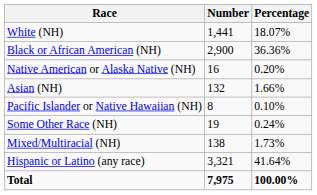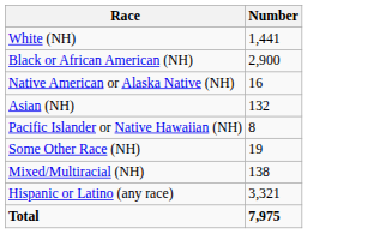 <table class="wikitable">
 <tr>
 <th>Race</th>
 <th>Number</th>
-<th>Percentage</th>
 </tr>
 <tr>
 <td><a href='#'>White</a> (NH)</td>
 <td>1,441</td>
-<td>18.07%</td>
 </tr>
 <tr>
 <td><a href='#'>Black or African American</a> (NH)</td>
 <td>2,900</td>
-<td>36.36%</td>
 </tr>
 <tr>
 <td><a href='#'>Native American</a> or <a href='#'>Alaska Native</a> (NH)</td>
 <td>16</td>
-<td>0.20%</td>
 </tr>
 <tr>
 <td><a href='#'>Asian</a> (NH)</td>
 <td>132</td>
-<td>1.66%</td>
 </tr>
 <tr>
 <td><a href='#'>Pacific Islander</a> or <a href='#'>Native Hawaiian</a> (NH)</td>
 <td>8</td>
-<td>0.10%</td>
 </tr>
 <tr>
 <td><a href='#'>Some Other Race</a> (NH)</td>
 <td>19</td>
-<td>0.24%</td>
 </tr>
 <tr>
 <td><a href='#'>Mixed/Multiracial</a> (NH)</td>
 <td>138</td>
-<td>1.73%</td>
 </tr>
 <tr>
 <td><a href='#'>Hispanic or Latino</a> (any race)</td>
 <td>3,321</td>
-<td>41.64%</td>
 </tr>
 <tr>
 <td><strong>Total</strong></td>
 <td><strong>7,975</strong></td>
-<td><strong>100.00%</strong></td>
 </tr>
 </table>
